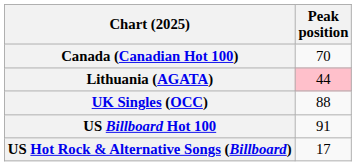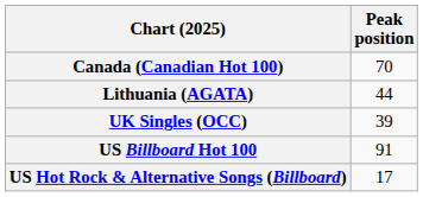 <table class="wikitable sortable plainrowheaders" style="text-align:center">
 <tr>
 <th scope="col">Chart (2025)</th>
 <th scope="col">Peak<br>position</th>
 </tr>
 <tr>
 <th scope="row">Canada (<a href='#'>Canadian Hot 100</a>)</th>
 <td>70</td>
 </tr>
 <tr>
 <th scope="row">Lithuania (<a href='#'>AGATA</a>)</th>
-<td style="background: pink;">44</td>
+<td>44</td>
 </tr>
 <tr>
 <th scope="row"><a href='#'>UK Singles</a> (<a href='#'>OCC</a>)</th>
-<td>88</td>
+<td>39</td>
 </tr>
 <tr>
 <th scope="row">US <a href='#'><em>Billboard</em> Hot 100</a></th>
 <td>91</td>
 </tr>
 <tr>
 <th scope="row">US <a href='#'>Hot Rock & Alternative Songs</a> (<em><a href='#'>Billboard</a></em>)</th>
 <td>17</td>
 </tr>
 </table>
